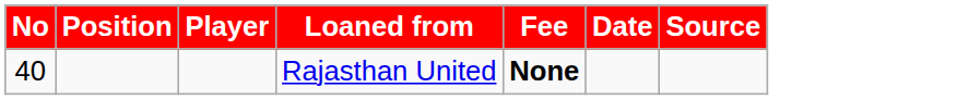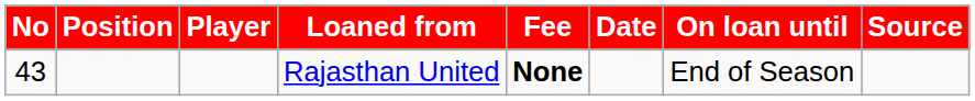 <table class="wikitable plainrowheaders sortable">
 <tr>
 <th style="background:#FF0000; color:white;"><strong>No</strong></th>
 <th style="background:#FF0000; color:white;text-align:center;"><strong>Position</strong></th>
 <th style="background:#FF0000; color:white;"><strong>Player</strong></th>
 <th style="background:#FF0000; color:white;"><strong>Loaned from</strong></th>
 <th style="background:#FF0000; color:white;"><strong>Fee</strong></th>
 <th style="background:#FF0000; color:white;"><strong>Date</strong></th>
+<th style="background:#FF0000; color:white;"><strong>On loan until</strong></th>
 <th style="background:#FF0000; color:white;"><strong>Source</strong></th>
 </tr>
 <tr>
-<td align=center>40</td>
+<td align=center>43</td>
 <td align=center></td>
 <td></td>
 <td><a href='#'>Rajasthan United</a></td>
 <td><strong>None</strong></td>
 <td></td>
+<td>End of Season</td>
 <td></td>
 </tr>
 </table>
